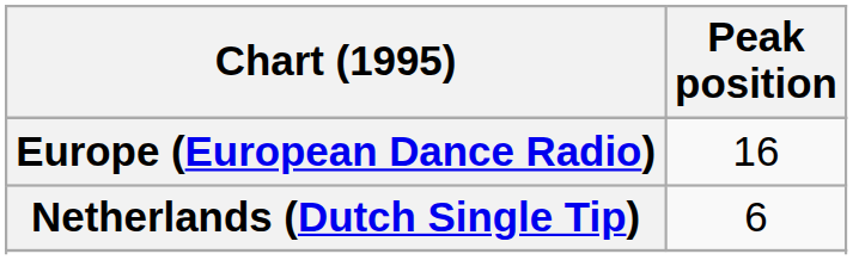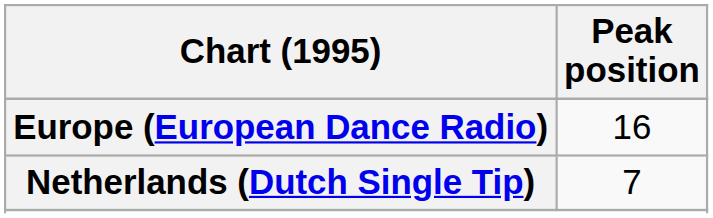 <table class="wikitable sortable plainrowheaders" style="text-align:center">
 <tr>
 <th scope="col">Chart (1995)</th>
 <th scope="col">Peak<br>position</th>
 </tr>
 <tr>
 </tr>
 <tr>
 <th scope="row">Europe (<a href='#'>European Dance Radio</a>)</th>
 <td style="text-align:center">16</td>
 </tr>
 <tr>
 <th scope="row">Netherlands (<a href='#'>Dutch Single Tip</a>)</th>
-<td style="text-align:center">6</td>
+<td style="text-align:center">7</td>
 </tr>
 <tr>
 </tr>
 <tr>
 </tr>
 <tr>
 </tr>
 <tr>
 </tr>
 </table>
